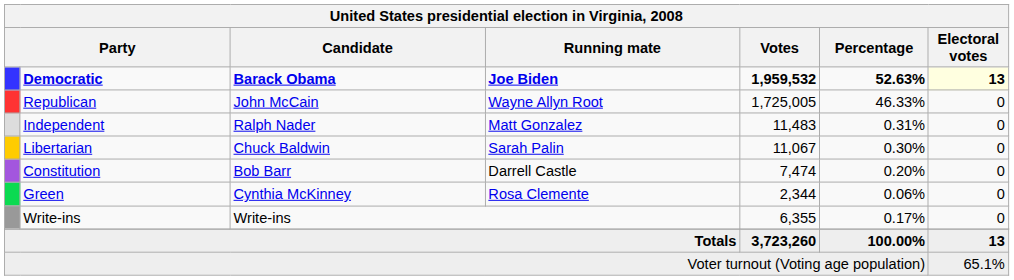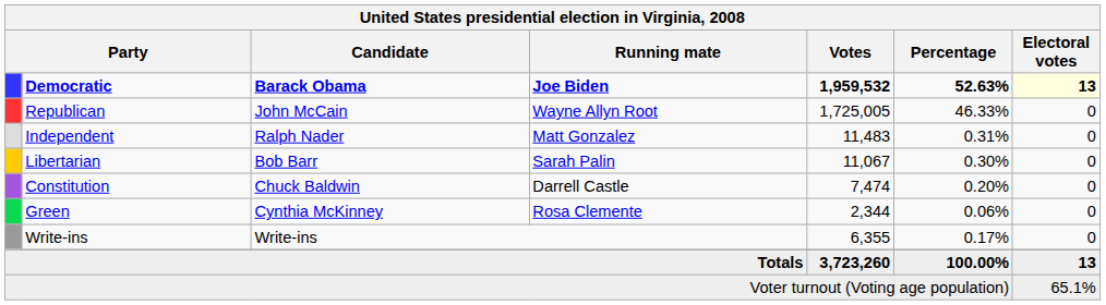 <table class="wikitable" style="font-size: 95%;">
 <tr>
 <th colspan="7">United States presidential election in Virginia, 2008</th>
 </tr>
 <tr>
 <th colspan="2" style="width: 15em">Party</th>
 <th style="width: 17em">Candidate</th>
 <th style="width: 17em">Running mate</th>
 <th style="width: 5em">Votes</th>
 <th style="width: 7em">Percentage</th>
 <th style="width: 5em">Electoral votes</th>
 </tr>
 <tr>
 <th style="background-color:#3333FF; width: 3px"></th>
 <td style="width: 130px"><strong><a href='#'>Democratic</a></strong></td>
 <td><strong><a href='#'>Barack Obama</a></strong></td>
 <td><strong><a href='#'>Joe Biden</a></strong></td>
 <td align="right"><strong>1,959,532</strong></td>
 <td align="right"><strong>52.63%</strong></td>
 <td align="right" style="background: lightyellow;"><strong>13</strong></td>
 </tr>
 <tr>
 <th style="background-color:#FF3333; width: 3px"></th>
 <td style="width: 130px"><a href='#'>Republican</a></td>
 <td><a href='#'>John McCain</a></td>
 <td><a href='#'>Wayne Allyn Root</a></td>
 <td align="right">1,725,005</td>
 <td align="right">46.33%</td>
 <td align="right">0</td>
 </tr>
 <tr>
 <th style="background-color:#DDDDDD; width: 3px"></th>
 <td style="width: 130px"><a href='#'>Independent</a></td>
 <td><a href='#'>Ralph Nader</a></td>
 <td><a href='#'>Matt Gonzalez</a></td>
 <td align="right">11,483</td>
 <td align="right">0.31%</td>
 <td align="right">0</td>
 </tr>
 <tr>
 <th style="background-color:#FFCC00; width: 3px"></th>
 <td style="width: 130px"><a href='#'>Libertarian</a></td>
-<td><a href='#'>Chuck Baldwin</a></td>
+<td><a href='#'>Bob Barr</a></td>
 <td><a href='#'>Sarah Palin</a></td>
 <td align="right">11,067</td>
 <td align="right">0.30%</td>
 <td align="right">0</td>
 </tr>
 <tr>
 <th style="background-color:#A356DE; width: 3px"></th>
 <td style="width: 130px"><a href='#'>Constitution</a></td>
-<td><a href='#'>Bob Barr</a></td>
+<td><a href='#'>Chuck Baldwin</a></td>
 <td>Darrell Castle</td>
 <td align="right">7,474</td>
 <td align="right">0.20%</td>
 <td align="right">0</td>
 </tr>
 <tr>
 <th style="background-color:#0BDA51; width: 3px"></th>
 <td style="width: 130px"><a href='#'>Green</a></td>
 <td><a href='#'>Cynthia McKinney</a></td>
 <td><a href='#'>Rosa Clemente</a></td>
 <td align="right">2,344</td>
 <td align="right">0.06%</td>
 <td align="right">0</td>
 </tr>
 <tr>
 <th style="background-color:#999999; width: 3px"></th>
 <td style="width: 130px">Write-ins</td>
 <td colspan="2">Write-ins</td>
 <td align="right">6,355</td>
 <td align="right">0.17%</td>
 <td align="right">0</td>
 </tr>
 <tr>
 </tr>
 <tr bgcolor="#EEEEEE">
 <td colspan="4" align="right"><strong>Totals</strong></td>
 <td align="right"><strong>3,723,260</strong></td>
 <td align="right"><strong>100.00%</strong></td>
 <td align="right"><strong>13</strong></td>
 </tr>
 <tr bgcolor="#EEEEEE">
 <td colspan="6" align="right">Voter turnout (Voting age population)</td>
 <td colspan="1" align="right">65.1%</td>
 </tr>
 </table>
